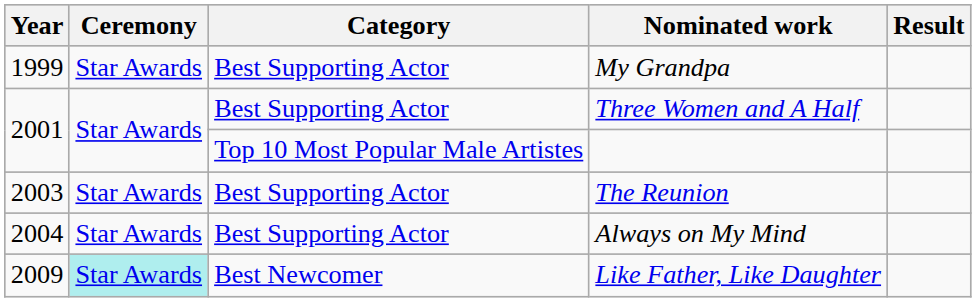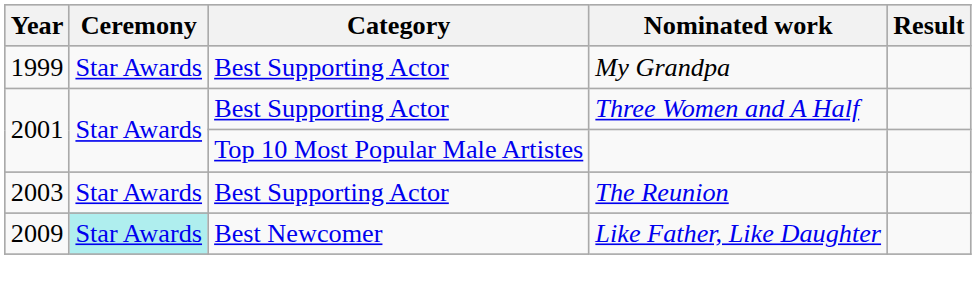 <table class="wikitable sortable">
 <tr>
 <th>Year</th>
 <th>Ceremony</th>
 <th>Category</th>
 <th>Nominated work</th>
 <th>Result</th>
 </tr>
 <tr>
 <td>1999</td>
 <td><a href='#'>Star Awards</a></td>
 <td><a href='#'>Best Supporting Actor</a></td>
 <td><em>My Grandpa</em></td>
 <td></td>
 </tr>
 <tr>
 <td rowspan="2">2001</td>
 <td rowspan="2"><a href='#'>Star Awards</a></td>
 <td><a href='#'>Best Supporting Actor</a></td>
 <td><em><a href='#'>Three Women and A Half</a></em> <br> </td>
 <td></td>
 </tr>
 <tr>
 <td><a href='#'>Top 10 Most Popular Male Artistes</a></td>
 <td></td>
 <td></td>
 </tr>
 <tr>
 <td>2003</td>
 <td><a href='#'>Star Awards</a></td>
 <td><a href='#'>Best Supporting Actor</a></td>
 <td><em><a href='#'>The Reunion</a></em><br> </td>
 <td></td>
 </tr>
 <tr>
-<td>2004</td>
-<td><a href='#'>Star Awards</a></td>
-<td><a href='#'>Best Supporting Actor</a></td>
-<td><em>Always on My Mind</em> <br> </td>
-<td></td>
-</tr>
-<tr>
 <td>2009</td>
 <td style="background: paleturquoise;"><a href='#'>Star Awards</a></td>
 <td><a href='#'>Best Newcomer</a></td>
 <td><em><a href='#'>Like Father, Like Daughter</a></em><br> </td>
 <td></td>
 </tr>
 </table>
